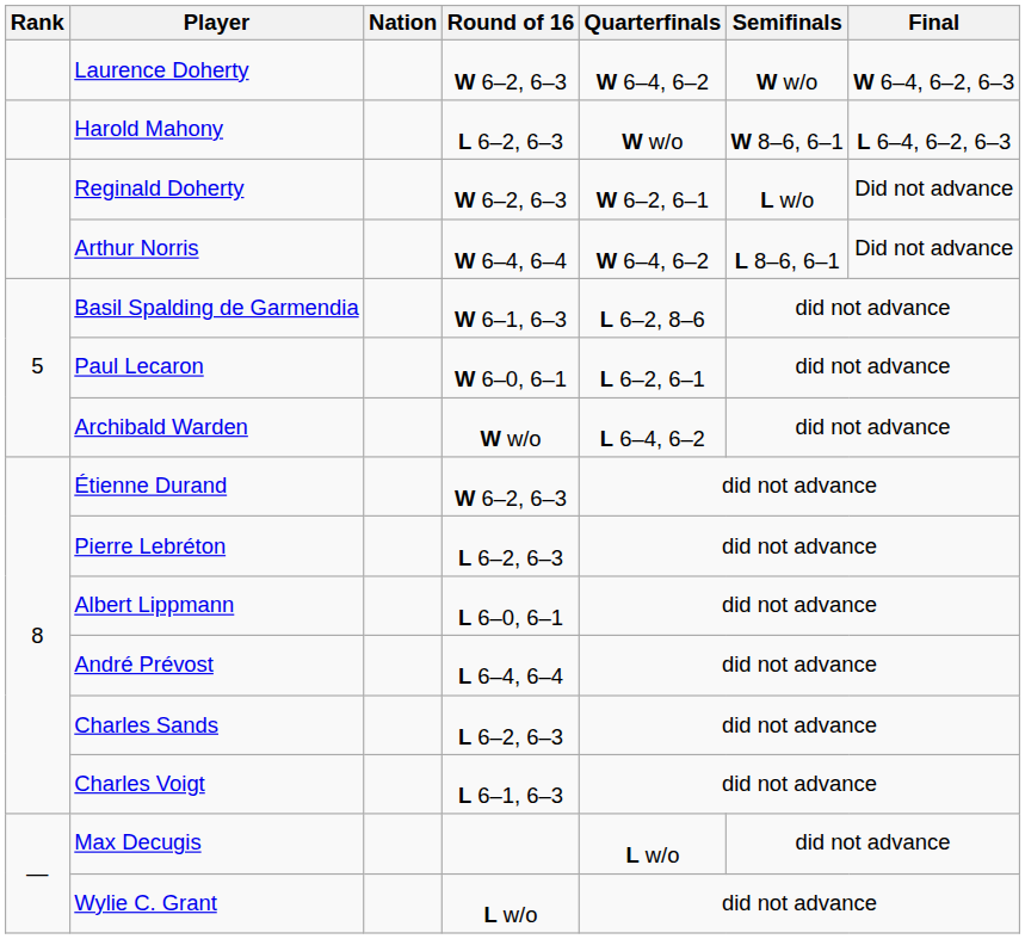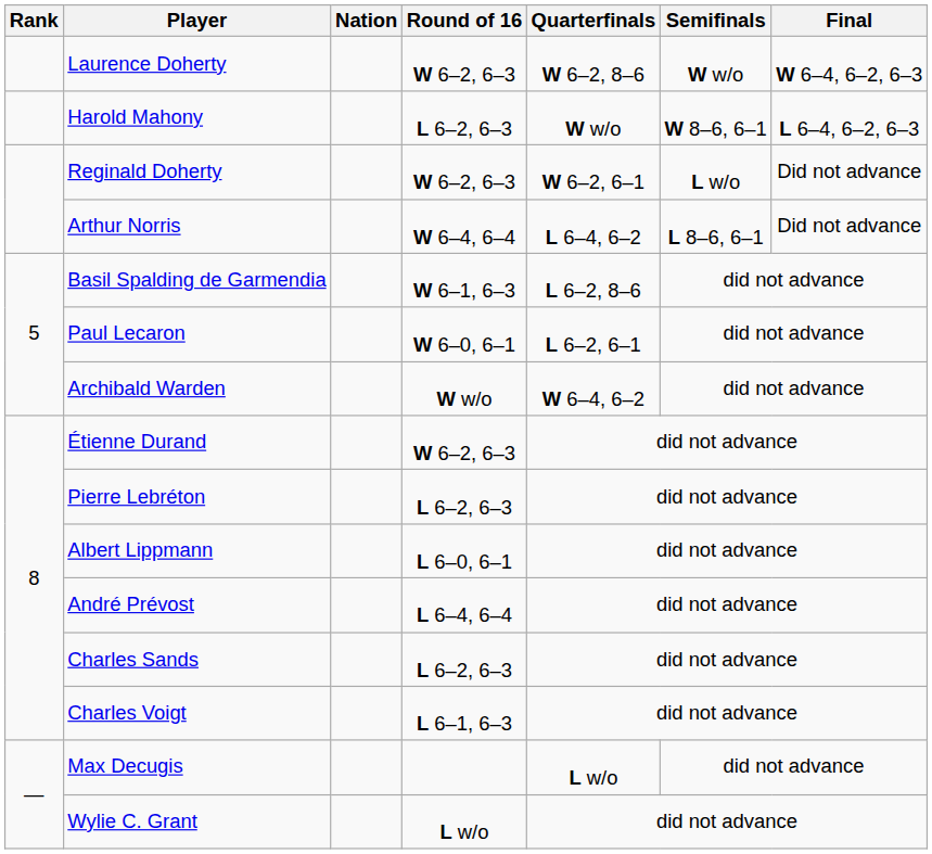 <table class="wikitable sortable" style="text-align:center">
 <tr>
 <th>Rank</th>
 <th>Player</th>
 <th>Nation</th>
 <th>Round of 16</th>
 <th>Quarterfinals</th>
 <th>Semifinals</th>
 <th>Final</th>
 </tr>
 <tr>
 <td></td>
 <td align=left data-sort-value="Doherty, Laurence"><a href='#'>Laurence Doherty</a></td>
 <td align=left></td>
 <td> <br> <strong>W</strong> 6–2, 6–3</td>
-<td> <br> <strong>W</strong> 6–4, 6–2</td>
+<td> <br> <strong>W</strong> 6–2, 8–6</td>
 <td> <br> <strong>W</strong> w/o</td>
 <td> <br> <strong>W</strong> 6–4, 6–2, 6–3</td>
 </tr>
 <tr>
 <td></td>
 <td align=left data-sort-value="Mahony, Harold"><a href='#'>Harold Mahony</a></td>
 <td align=left></td>
 <td> <br> <strong>L</strong> 6–2, 6–3</td>
 <td> <br> <strong>W</strong> w/o</td>
 <td> <br> <strong>W</strong> 8–6, 6–1</td>
 <td> <br> <strong>L</strong> 6–4, 6–2, 6–3</td>
 </tr>
 <tr>
 <td rowspan=2></td>
 <td align=left data-sort-value="Doherty, Reginald"><a href='#'>Reginald Doherty</a></td>
 <td align=left></td>
 <td> <br> <strong>W</strong> 6–2, 6–3</td>
 <td> <br> <strong>W</strong> 6–2, 6–1</td>
 <td> <br> <strong>L</strong> w/o</td>
 <td>Did not advance</td>
 </tr>
 <tr>
 <td align=left data-sort-value="Norris, Arthur"><a href='#'>Arthur Norris</a></td>
 <td align=left></td>
 <td> <br> <strong>W</strong> 6–4, 6–4</td>
-<td> <br> <strong>W</strong> 6–4, 6–2</td>
+<td> <br> <strong>L</strong> 6–4, 6–2</td>
 <td> <br> <strong>L</strong> 8–6, 6–1</td>
 <td>Did not advance</td>
 </tr>
 <tr>
 <td rowspan=3>5</td>
 <td align=left data-sort-value="Garmendia, Basil Spalding de"><a href='#'>Basil Spalding de Garmendia</a></td>
 <td align=left></td>
 <td> <br> <strong>W</strong> 6–1, 6–3</td>
 <td> <br> <strong>L</strong> 6–2, 8–6</td>
 <td colspan=2>did not advance</td>
 </tr>
 <tr>
 <td align=left data-sort-value="Lecaron, Paul"><a href='#'>Paul Lecaron</a></td>
 <td align=left></td>
 <td> <br> <strong>W</strong> 6–0, 6–1</td>
 <td> <br> <strong>L</strong> 6–2, 6–1</td>
 <td colspan=2>did not advance</td>
 </tr>
 <tr>
 <td align=left data-sort-value="Warden, Archibald"><a href='#'>Archibald Warden</a></td>
 <td align=left></td>
 <td> <br> <strong>W</strong> w/o</td>
-<td> <br> <strong>L</strong> 6–4, 6–2</td>
+<td> <br> <strong>W</strong> 6–4, 6–2</td>
 <td colspan=2>did not advance</td>
 </tr>
 <tr>
 <td rowspan=6>8</td>
 <td align=left data-sort-value="Durand, Étienne"><a href='#'>Étienne Durand</a></td>
 <td align=left></td>
 <td> <br> <strong>W</strong> 6–2, 6–3</td>
 <td colspan=3>did not advance</td>
 </tr>
 <tr>
 <td align=left data-sort-value="Lebréton, Pierre"><a href='#'>Pierre Lebréton</a></td>
 <td align=left></td>
 <td> <br> <strong>L</strong> 6–2, 6–3</td>
 <td colspan=3>did not advance</td>
 </tr>
 <tr>
 <td align=left data-sort-value="Lippmann, Albert"><a href='#'>Albert Lippmann</a></td>
 <td align=left></td>
 <td> <br> <strong>L</strong> 6–0, 6–1</td>
 <td colspan=3>did not advance</td>
 </tr>
 <tr>
 <td align=left data-sort-value="Prévost, André"><a href='#'>André Prévost</a></td>
 <td align=left></td>
 <td> <br> <strong>L</strong> 6–4, 6–4</td>
 <td colspan=3>did not advance</td>
 </tr>
 <tr>
 <td align=left data-sort-value="Sands, Charles"><a href='#'>Charles Sands</a></td>
 <td align=left></td>
 <td> <br> <strong>L</strong> 6–2, 6–3</td>
 <td colspan=3>did not advance</td>
 </tr>
 <tr>
 <td align=left data-sort-value="Voigt, Charles"><a href='#'>Charles Voigt</a></td>
 <td align=left></td>
 <td> <br> <strong>L</strong> 6–1, 6–3</td>
 <td colspan=3>did not advance</td>
 </tr>
 <tr>
 <td rowspan=2 data-sort-value=14>—</td>
 <td align=left data-sort-value="Decugis, Max"><a href='#'>Max Decugis</a></td>
 <td align=left></td>
 <td></td>
 <td> <br> <strong>L</strong> w/o</td>
 <td colspan=2>did not advance</td>
 </tr>
 <tr>
 <td align=left data-sort-value="Grant, Wylie C."><a href='#'>Wylie C. Grant</a></td>
 <td align=left></td>
 <td> <br> <strong>L</strong> w/o</td>
 <td colspan=3>did not advance</td>
 </tr>
 </table>
